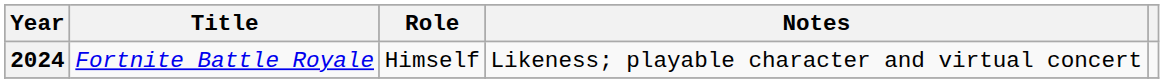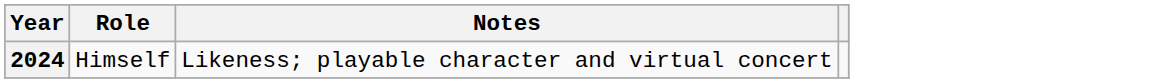 <table class="wikitable sortable plainrowheaders">
 <tr>
 <th scope="col">Year</th>
-<th scope="col">Title</th>
 <th scope="col">Role</th>
 <th scope="col" class="unsortable">Notes</th>
 <th scope="col" class="unsortable"></th>
 </tr>
 <tr>
 <th scope="row">2024</th>
-<td><em><a href='#'>Fortnite Battle Royale</a></em></td>
 <td>Himself</td>
 <td>Likeness; playable character and virtual concert</td>
 <td style="text-align:center;"></td>
 </tr>
 </table>
